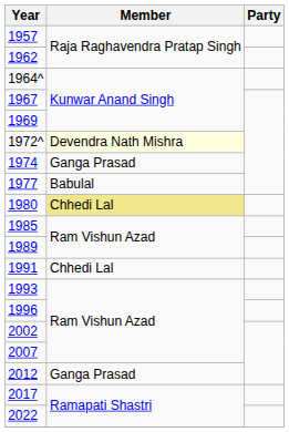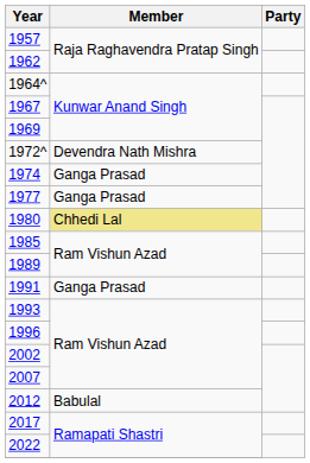 <table class="wikitable">
 <tr>
 <th>Year</th>
 <th>Member</th>
 <th colspan="2">Party</th>
 </tr>
 <tr>
 <td><a href='#'>1957</a></td>
 <td rowspan="2">Raja Raghavendra Pratap Singh</td>
 <td></td>
 </tr>
 <tr>
 <td><a href='#'>1962</a></td>
 <td></td>
 </tr>
 <tr>
 <td>1964^</td>
 <td rowspan="3"><a href='#'>Kunwar Anand Singh</a></td>
 <td></td>
 </tr>
 <tr>
 <td><a href='#'>1967</a></td>
 </tr>
 <tr>
 <td><a href='#'>1969</a></td>
 </tr>
 <tr>
 <td>1972^</td>
-<td style="background: lightyellow;">Devendra Nath Mishra</td>
+<td>Devendra Nath Mishra</td>
 </tr>
 <tr>
 <td><a href='#'>1974</a></td>
 <td>Ganga Prasad</td>
 </tr>
 <tr>
 <td><a href='#'>1977</a></td>
-<td>Babulal</td>
+<td>Ganga Prasad</td>
 </tr>
 <tr>
 <td><a href='#'>1980</a></td>
 <td style="background: khaki;">Chhedi Lal</td>
 <td></td>
 </tr>
 <tr>
 <td><a href='#'>1985</a></td>
 <td rowspan="2">Ram Vishun Azad</td>
 <td></td>
 </tr>
 <tr>
 <td><a href='#'>1989</a></td>
 </tr>
 <tr>
 <td><a href='#'>1991</a></td>
-<td>Chhedi Lal</td>
+<td>Ganga Prasad</td>
 <td></td>
 </tr>
 <tr>
 <td><a href='#'>1993</a></td>
 <td rowspan="4">Ram Vishun Azad</td>
 <td></td>
 </tr>
 <tr>
 <td><a href='#'>1996</a></td>
 <td></td>
 </tr>
 <tr>
 <td><a href='#'>2002</a></td>
 </tr>
 <tr>
 <td><a href='#'>2007</a></td>
 </tr>
 <tr>
 <td><a href='#'>2012</a></td>
-<td>Ganga Prasad</td>
+<td>Babulal</td>
 </tr>
 <tr>
 <td><a href='#'>2017</a></td>
 <td rowspan="2"><a href='#'>Ramapati Shastri</a></td>
 <td></td>
 </tr>
 <tr>
 <td><a href='#'>2022</a></td>
 </tr>
 <tr>
 </tr>
 </table>
